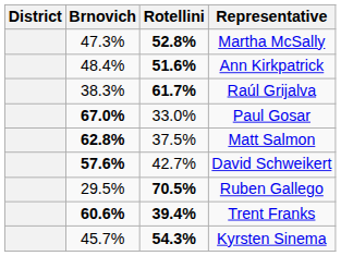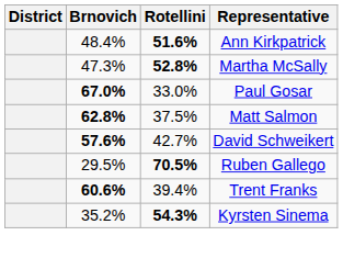 <table class=wikitable>
 <tr>
 <th>District</th>
 <th>Brnovich</th>
 <th>Rotellini</th>
 <th>Representative</th>
 </tr>
 <tr align=center>
 <th></th>
-<td>47.3%</td>
-<td><strong>52.8%</strong></td>
-<td><a href='#'>Martha McSally</a></td>
-</tr>
-<tr align=center>
-<th></th>
 <td>48.4%</td>
 <td><strong>51.6%</strong></td>
 <td><a href='#'>Ann Kirkpatrick</a></td>
 </tr>
 <tr align=center>
 <th></th>
-<td>38.3%</td>
-<td><strong>61.7%</strong></td>
-<td><a href='#'>Raúl Grijalva</a></td>
+<td>47.3%</td>
+<td><strong>52.8%</strong></td>
+<td><a href='#'>Martha McSally</a></td>
 </tr>
 <tr align=center>
 <th></th>
 <td><strong>67.0%</strong></td>
 <td>33.0%</td>
 <td><a href='#'>Paul Gosar</a></td>
 </tr>
 <tr align=center>
 <th></th>
 <td><strong>62.8%</strong></td>
 <td>37.5%</td>
 <td><a href='#'>Matt Salmon</a></td>
 </tr>
 <tr align=center>
 <th></th>
 <td><strong>57.6%</strong></td>
 <td>42.7%</td>
 <td><a href='#'>David Schweikert</a></td>
 </tr>
 <tr align=center>
 <th></th>
 <td>29.5%</td>
 <td><strong>70.5%</strong></td>
 <td><a href='#'>Ruben Gallego</a></td>
 </tr>
 <tr align=center>
 <th></th>
 <td><strong>60.6%</strong></td>
-<td><strong>39.4%</strong></td>
+<td>39.4%</td>
 <td><a href='#'>Trent Franks</a></td>
 </tr>
 <tr align=center>
 <th></th>
-<td>45.7%</td>
+<td>35.2%</td>
 <td><strong>54.3%</strong></td>
 <td><a href='#'>Kyrsten Sinema</a></td>
 </tr>
 </table>
